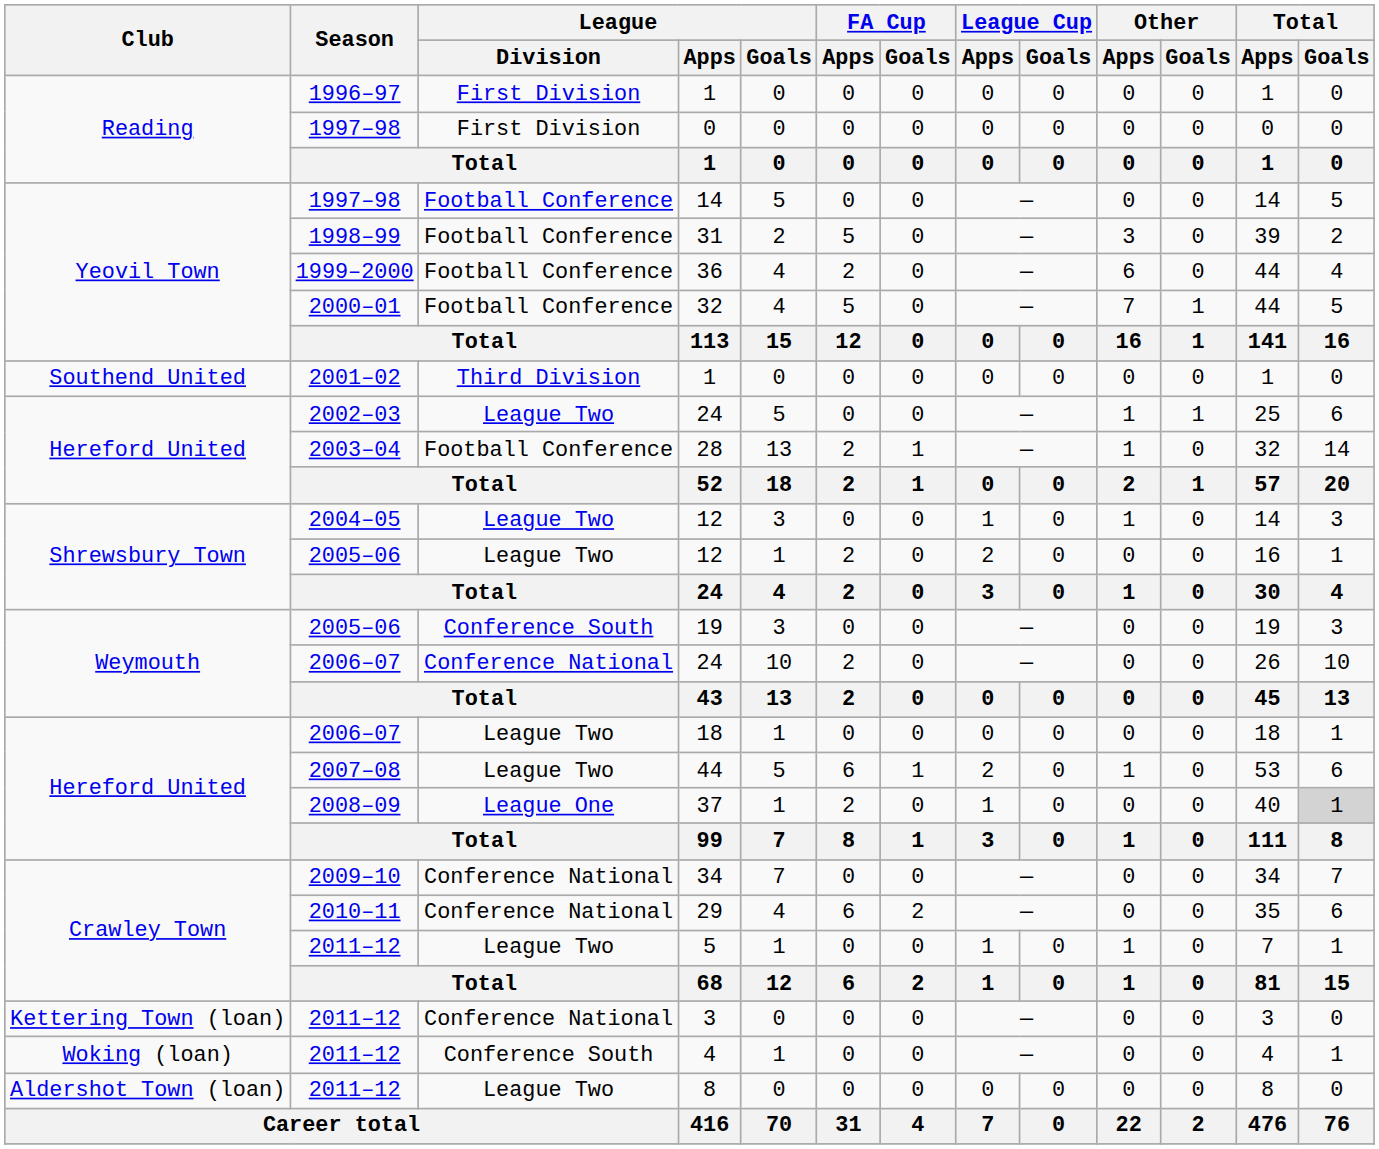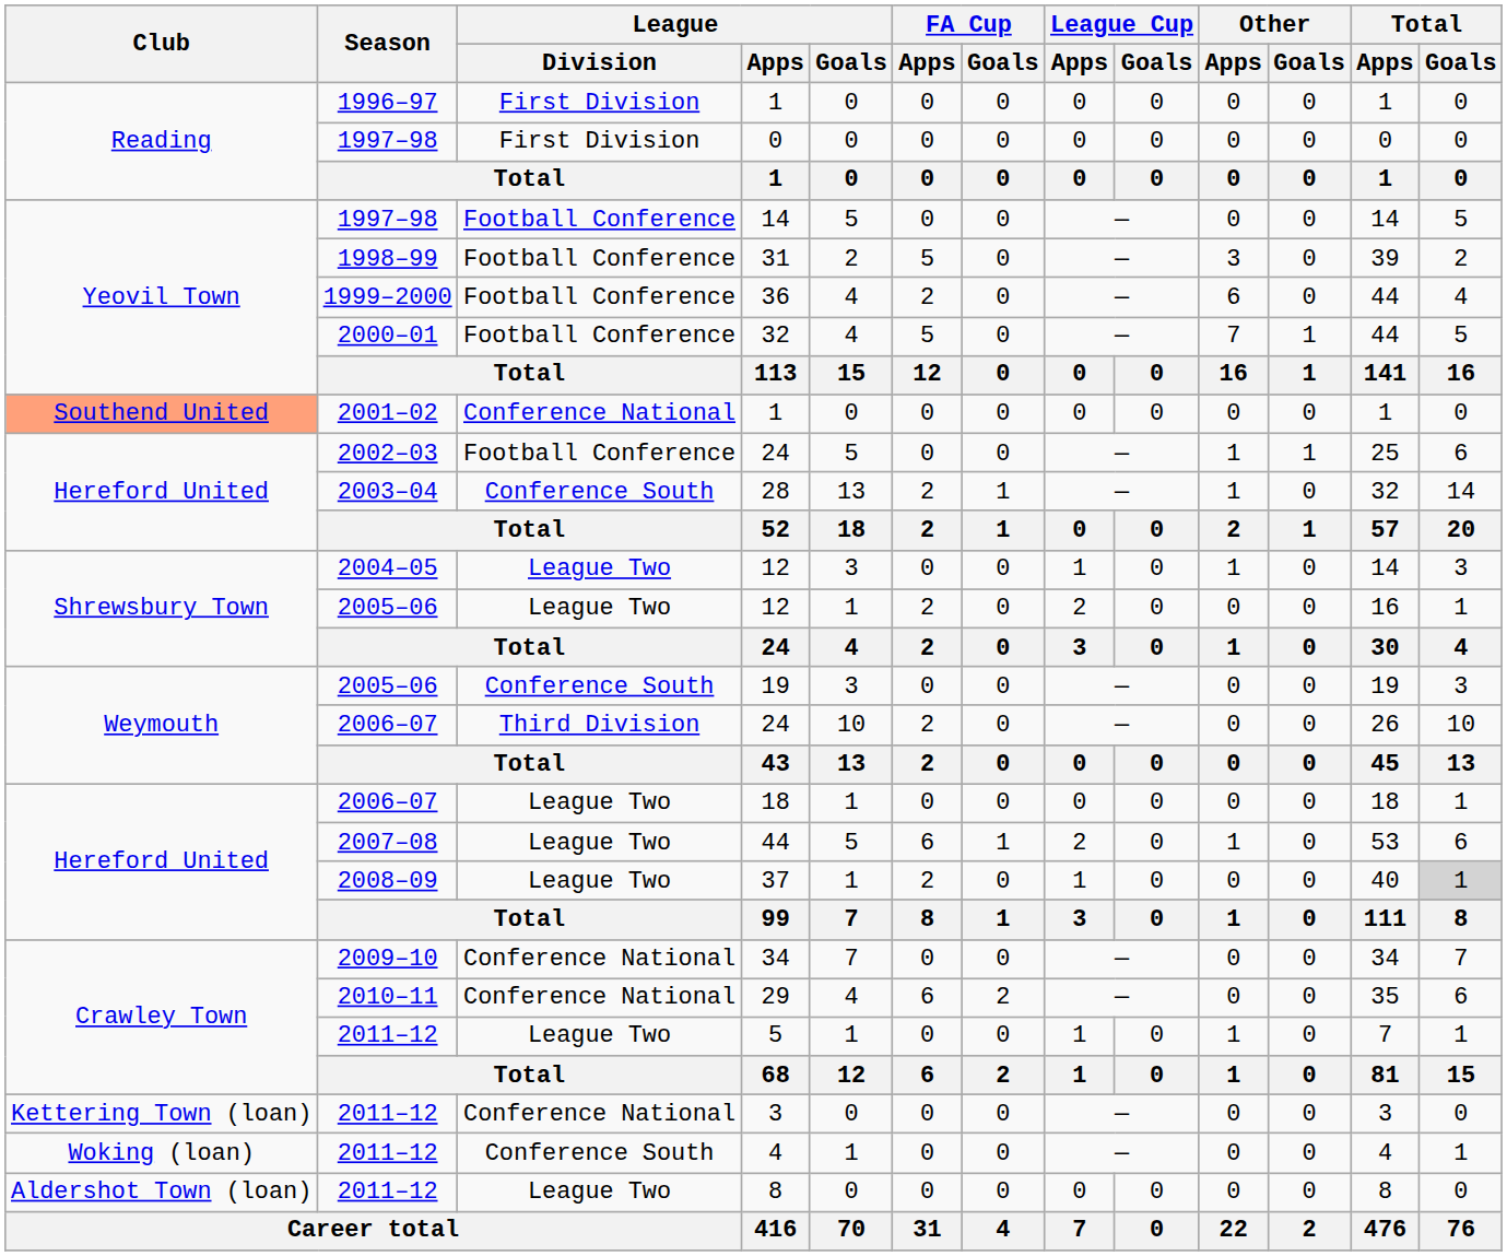 <table class="wikitable" style="text-align: center">
 <tr>
 <th rowspan="2">Club</th>
 <th rowspan="2">Season</th>
 <th colspan="3">League</th>
 <th colspan="2"><a href='#'>FA Cup</a></th>
 <th colspan="2"><a href='#'>League Cup</a></th>
 <th colspan="2">Other</th>
 <th colspan="2">Total</th>
 </tr>
 <tr>
 <th>Division</th>
 <th>Apps</th>
 <th>Goals</th>
 <th>Apps</th>
 <th>Goals</th>
 <th>Apps</th>
 <th>Goals</th>
 <th>Apps</th>
 <th>Goals</th>
 <th>Apps</th>
 <th>Goals</th>
 </tr>
 <tr>
 <td rowspan="3"><a href='#'>Reading</a></td>
 <td><a href='#'>1996–97</a></td>
 <td><a href='#'>First Division</a></td>
 <td>1</td>
 <td>0</td>
 <td>0</td>
 <td>0</td>
 <td>0</td>
 <td>0</td>
 <td>0</td>
 <td>0</td>
 <td>1</td>
 <td>0</td>
 </tr>
 <tr>
 <td><a href='#'>1997–98</a></td>
 <td>First Division</td>
 <td>0</td>
 <td>0</td>
 <td>0</td>
 <td>0</td>
 <td>0</td>
 <td>0</td>
 <td>0</td>
 <td>0</td>
 <td>0</td>
 <td>0</td>
 </tr>
 <tr>
 <th colspan="2">Total</th>
 <th>1</th>
 <th>0</th>
 <th>0</th>
 <th>0</th>
 <th>0</th>
 <th>0</th>
 <th>0</th>
 <th>0</th>
 <th>1</th>
 <th>0</th>
 </tr>
 <tr>
 <td rowspan="5"><a href='#'>Yeovil Town</a></td>
 <td><a href='#'>1997–98</a></td>
 <td><a href='#'>Football Conference</a></td>
 <td>14</td>
 <td>5</td>
 <td>0</td>
 <td>0</td>
 <td colspan="2">—</td>
 <td>0</td>
 <td>0</td>
 <td>14</td>
 <td>5</td>
 </tr>
 <tr>
 <td><a href='#'>1998–99</a></td>
 <td>Football Conference</td>
 <td>31</td>
 <td>2</td>
 <td>5</td>
 <td>0</td>
 <td colspan="2">—</td>
 <td>3</td>
 <td>0</td>
 <td>39</td>
 <td>2</td>
 </tr>
 <tr>
 <td><a href='#'>1999–2000</a></td>
 <td>Football Conference</td>
 <td>36</td>
 <td>4</td>
 <td>2</td>
 <td>0</td>
 <td colspan="2">—</td>
 <td>6</td>
 <td>0</td>
 <td>44</td>
 <td>4</td>
 </tr>
 <tr>
 <td><a href='#'>2000–01</a></td>
 <td>Football Conference</td>
 <td>32</td>
 <td>4</td>
 <td>5</td>
 <td>0</td>
 <td colspan="2">—</td>
 <td>7</td>
 <td>1</td>
 <td>44</td>
 <td>5</td>
 </tr>
 <tr>
 <th colspan="2">Total</th>
 <th>113</th>
 <th>15</th>
 <th>12</th>
 <th>0</th>
 <th>0</th>
 <th>0</th>
 <th>16</th>
 <th>1</th>
 <th>141</th>
 <th>16</th>
 </tr>
 <tr>
-<td><a href='#'>Southend United</a></td>
+<td style="background: lightsalmon;"><a href='#'>Southend United</a></td>
 <td><a href='#'>2001–02</a></td>
-<td><a href='#'>Third Division</a></td>
+<td><a href='#'>Conference National</a></td>
 <td>1</td>
 <td>0</td>
 <td>0</td>
 <td>0</td>
 <td>0</td>
 <td>0</td>
 <td>0</td>
 <td>0</td>
 <td>1</td>
 <td>0</td>
 </tr>
 <tr>
 <td rowspan="3"><a href='#'>Hereford United</a></td>
 <td><a href='#'>2002–03</a></td>
-<td><a href='#'>League Two</a></td>
+<td>Football Conference</td>
 <td>24</td>
 <td>5</td>
 <td>0</td>
 <td>0</td>
 <td colspan="2">—</td>
 <td>1</td>
 <td>1</td>
 <td>25</td>
 <td>6</td>
 </tr>
 <tr>
 <td><a href='#'>2003–04</a></td>
-<td>Football Conference</td>
+<td><a href='#'>Conference South</a></td>
 <td>28</td>
 <td>13</td>
 <td>2</td>
 <td>1</td>
 <td colspan="2">—</td>
 <td>1</td>
 <td>0</td>
 <td>32</td>
 <td>14</td>
 </tr>
 <tr>
 <th colspan="2">Total</th>
 <th>52</th>
 <th>18</th>
 <th>2</th>
 <th>1</th>
 <th>0</th>
 <th>0</th>
 <th>2</th>
 <th>1</th>
 <th>57</th>
 <th>20</th>
 </tr>
 <tr>
 <td rowspan="3"><a href='#'>Shrewsbury Town</a></td>
 <td><a href='#'>2004–05</a></td>
 <td><a href='#'>League Two</a></td>
 <td>12</td>
 <td>3</td>
 <td>0</td>
 <td>0</td>
 <td>1</td>
 <td>0</td>
 <td>1</td>
 <td>0</td>
 <td>14</td>
 <td>3</td>
 </tr>
 <tr>
 <td><a href='#'>2005–06</a></td>
 <td>League Two</td>
 <td>12</td>
 <td>1</td>
 <td>2</td>
 <td>0</td>
 <td>2</td>
 <td>0</td>
 <td>0</td>
 <td>0</td>
 <td>16</td>
 <td>1</td>
 </tr>
 <tr>
 <th colspan="2">Total</th>
 <th>24</th>
 <th>4</th>
 <th>2</th>
 <th>0</th>
 <th>3</th>
 <th>0</th>
 <th>1</th>
 <th>0</th>
 <th>30</th>
 <th>4</th>
 </tr>
 <tr>
 <td rowspan="3"><a href='#'>Weymouth</a></td>
 <td><a href='#'>2005–06</a></td>
 <td><a href='#'>Conference South</a></td>
 <td>19</td>
 <td>3</td>
 <td>0</td>
 <td>0</td>
 <td colspan="2">—</td>
 <td>0</td>
 <td>0</td>
 <td>19</td>
 <td>3</td>
 </tr>
 <tr>
 <td><a href='#'>2006–07</a></td>
-<td><a href='#'>Conference National</a></td>
+<td><a href='#'>Third Division</a></td>
 <td>24</td>
 <td>10</td>
 <td>2</td>
 <td>0</td>
 <td colspan="2">—</td>
 <td>0</td>
 <td>0</td>
 <td>26</td>
 <td>10</td>
 </tr>
 <tr>
 <th colspan="2">Total</th>
 <th>43</th>
 <th>13</th>
 <th>2</th>
 <th>0</th>
 <th>0</th>
 <th>0</th>
 <th>0</th>
 <th>0</th>
 <th>45</th>
 <th>13</th>
 </tr>
 <tr>
 <td rowspan="4"><a href='#'>Hereford United</a></td>
 <td><a href='#'>2006–07</a></td>
 <td>League Two</td>
 <td>18</td>
 <td>1</td>
 <td>0</td>
 <td>0</td>
 <td>0</td>
 <td>0</td>
 <td>0</td>
 <td>0</td>
 <td>18</td>
 <td>1</td>
 </tr>
 <tr>
 <td><a href='#'>2007–08</a></td>
 <td>League Two</td>
 <td>44</td>
 <td>5</td>
 <td>6</td>
 <td>1</td>
 <td>2</td>
 <td>0</td>
 <td>1</td>
 <td>0</td>
 <td>53</td>
 <td>6</td>
 </tr>
 <tr>
 <td><a href='#'>2008–09</a></td>
-<td><a href='#'>League One</a></td>
+<td>League Two</td>
 <td>37</td>
 <td>1</td>
 <td>2</td>
 <td>0</td>
 <td>1</td>
 <td>0</td>
 <td>0</td>
 <td>0</td>
 <td>40</td>
 <td style="background: lightgrey;">1</td>
 </tr>
 <tr>
 <th colspan="2">Total</th>
 <th>99</th>
 <th>7</th>
 <th>8</th>
 <th>1</th>
 <th>3</th>
 <th>0</th>
 <th>1</th>
 <th>0</th>
 <th>111</th>
 <th>8</th>
 </tr>
 <tr>
 <td rowspan="4"><a href='#'>Crawley Town</a></td>
 <td><a href='#'>2009–10</a></td>
 <td>Conference National</td>
 <td>34</td>
 <td>7</td>
 <td>0</td>
 <td>0</td>
 <td colspan="2">—</td>
 <td>0</td>
 <td>0</td>
 <td>34</td>
 <td>7</td>
 </tr>
 <tr>
 <td><a href='#'>2010–11</a></td>
 <td>Conference National</td>
 <td>29</td>
 <td>4</td>
 <td>6</td>
 <td>2</td>
 <td colspan="2">—</td>
 <td>0</td>
 <td>0</td>
 <td>35</td>
 <td>6</td>
 </tr>
 <tr>
 <td><a href='#'>2011–12</a></td>
 <td>League Two</td>
 <td>5</td>
 <td>1</td>
 <td>0</td>
 <td>0</td>
 <td>1</td>
 <td>0</td>
 <td>1</td>
 <td>0</td>
 <td>7</td>
 <td>1</td>
 </tr>
 <tr>
 <th colspan="2">Total</th>
 <th>68</th>
 <th>12</th>
 <th>6</th>
 <th>2</th>
 <th>1</th>
 <th>0</th>
 <th>1</th>
 <th>0</th>
 <th>81</th>
 <th>15</th>
 </tr>
 <tr>
 <td><a href='#'>Kettering Town</a> (loan)</td>
 <td><a href='#'>2011–12</a></td>
 <td>Conference National</td>
 <td>3</td>
 <td>0</td>
 <td>0</td>
 <td>0</td>
 <td colspan="2">—</td>
 <td>0</td>
 <td>0</td>
 <td>3</td>
 <td>0</td>
 </tr>
 <tr>
 <td><a href='#'>Woking</a> (loan)</td>
 <td><a href='#'>2011–12</a></td>
 <td>Conference South</td>
 <td>4</td>
 <td>1</td>
 <td>0</td>
 <td>0</td>
 <td colspan="2">—</td>
 <td>0</td>
 <td>0</td>
 <td>4</td>
 <td>1</td>
 </tr>
 <tr>
 <td><a href='#'>Aldershot Town</a> (loan)</td>
 <td><a href='#'>2011–12</a></td>
 <td>League Two</td>
 <td>8</td>
 <td>0</td>
 <td>0</td>
 <td>0</td>
 <td>0</td>
 <td>0</td>
 <td>0</td>
 <td>0</td>
 <td>8</td>
 <td>0</td>
 </tr>
 <tr>
 <th colspan="3">Career total</th>
 <th>416</th>
 <th>70</th>
 <th>31</th>
 <th>4</th>
 <th>7</th>
 <th>0</th>
 <th>22</th>
 <th>2</th>
 <th>476</th>
 <th>76</th>
 </tr>
 </table>
